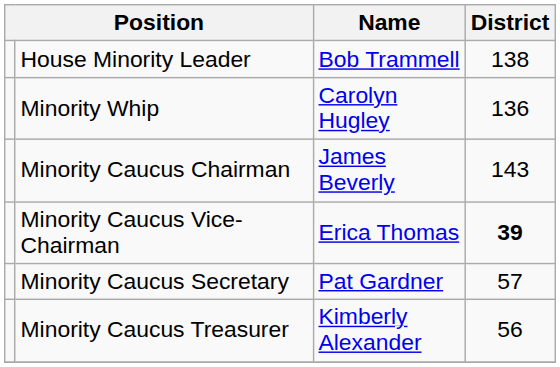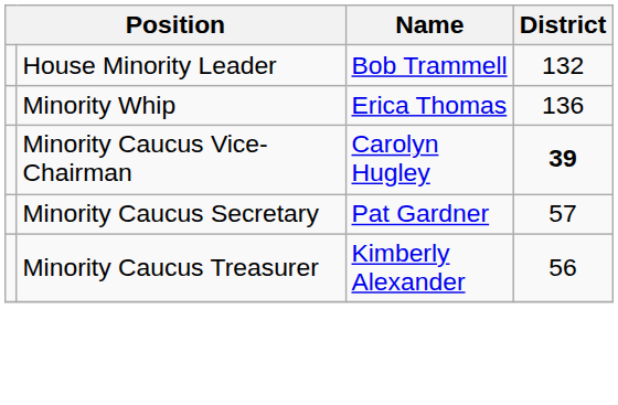 <table class="wikitable">
 <tr>
 <th colspan=2 align=center>Position</th>
 <th align="center" width="99">Name</th>
 <th align=center>District</th>
 </tr>
 <tr>
 <td></td>
 <td width="201">House Minority Leader</td>
 <td><a href='#'>Bob Trammell</a></td>
-<td align=center>138</td>
+<td align=center>132</td>
 </tr>
 <tr>
 <td></td>
 <td>Minority Whip</td>
-<td><a href='#'>Carolyn Hugley</a></td>
+<td><a href='#'>Erica Thomas</a></td>
 <td align=center>136</td>
 </tr>
 <tr>
 <td></td>
-<td>Minority Caucus Chairman</td>
-<td><a href='#'>James Beverly</a></td>
-<td align=center>143</td>
-</tr>
-<tr>
-<td></td>
 <td>Minority Caucus Vice-Chairman</td>
-<td><a href='#'>Erica Thomas</a></td>
+<td><a href='#'>Carolyn Hugley</a></td>
 <td align=center><strong>39</strong></td>
 </tr>
 <tr>
 <td></td>
 <td>Minority Caucus Secretary</td>
 <td><a href='#'>Pat Gardner</a></td>
 <td align=center>57</td>
 </tr>
 <tr>
 <td></td>
 <td>Minority Caucus Treasurer</td>
 <td><a href='#'>Kimberly Alexander</a></td>
 <td align=center>56</td>
 </tr>
 <tr>
 </tr>
 </table>
